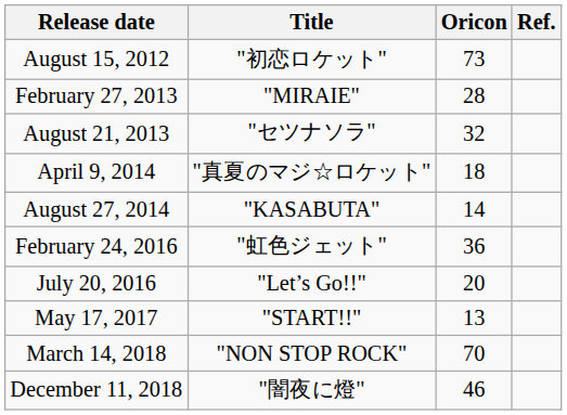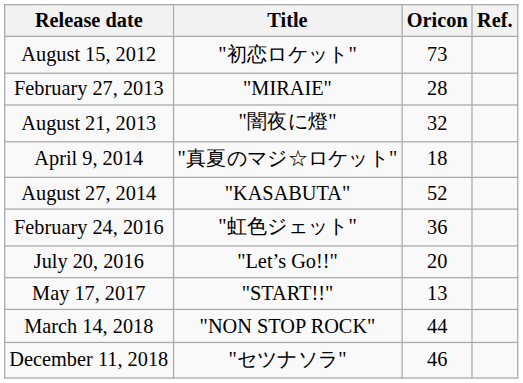 <table class="wikitable plainrowheaders" style="text-align: center">
 <tr>
 <th>Release date</th>
 <th>Title</th>
 <th>Oricon</th>
 <th>Ref.</th>
 </tr>
 <tr>
 <td>August 15, 2012</td>
 <td>"初恋ロケット"</td>
 <td>73</td>
 <td></td>
 </tr>
 <tr>
 <td>February 27, 2013</td>
 <td>"MIRAIE"</td>
 <td>28</td>
 <td></td>
 </tr>
 <tr>
 <td>August 21, 2013</td>
-<td>"セツナソラ"</td>
+<td>"闇夜に燈"</td>
 <td>32</td>
 <td></td>
 </tr>
 <tr>
 <td>April 9, 2014</td>
 <td>"真夏のマジ☆ロケット"</td>
 <td>18</td>
 <td></td>
 </tr>
 <tr>
 <td>August 27, 2014</td>
 <td>"KASABUTA"</td>
-<td>14</td>
+<td>52</td>
 <td></td>
 </tr>
 <tr>
 <td>February 24, 2016</td>
 <td>"虹色ジェット"</td>
 <td>36</td>
 <td></td>
 </tr>
 <tr>
 <td>July 20, 2016</td>
 <td>"Let’s Go!!"</td>
 <td>20</td>
 <td></td>
 </tr>
 <tr>
 <td>May 17, 2017</td>
 <td>"START!!"</td>
 <td>13</td>
 <td></td>
 </tr>
 <tr>
 <td>March 14, 2018</td>
 <td>"NON STOP ROCK"</td>
-<td>70</td>
+<td>44</td>
 <td></td>
 </tr>
 <tr>
 <td>December 11, 2018</td>
-<td>"闇夜に燈"</td>
+<td>"セツナソラ"</td>
 <td>46</td>
 <td></td>
 </tr>
 </table>
